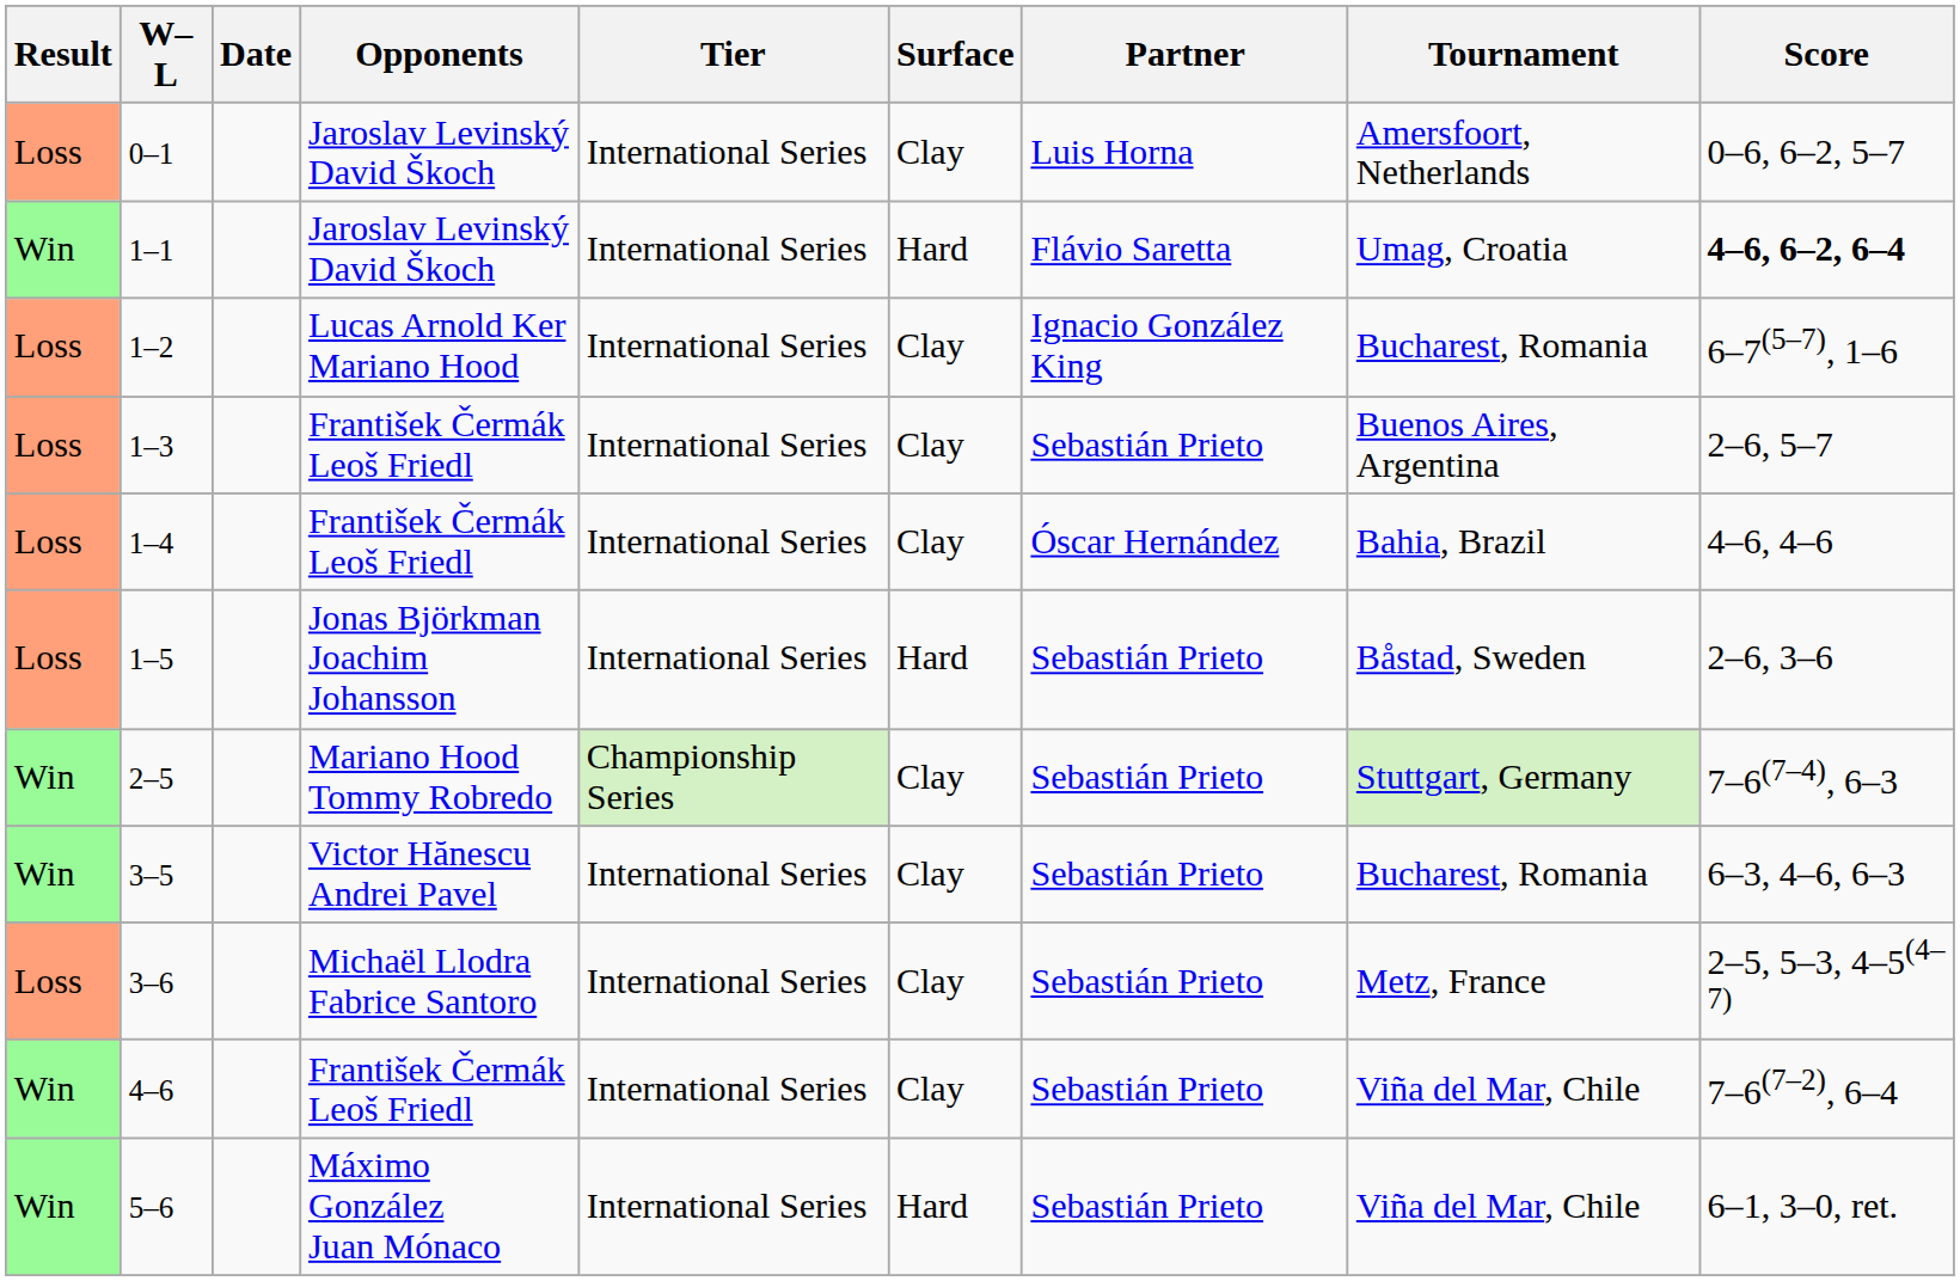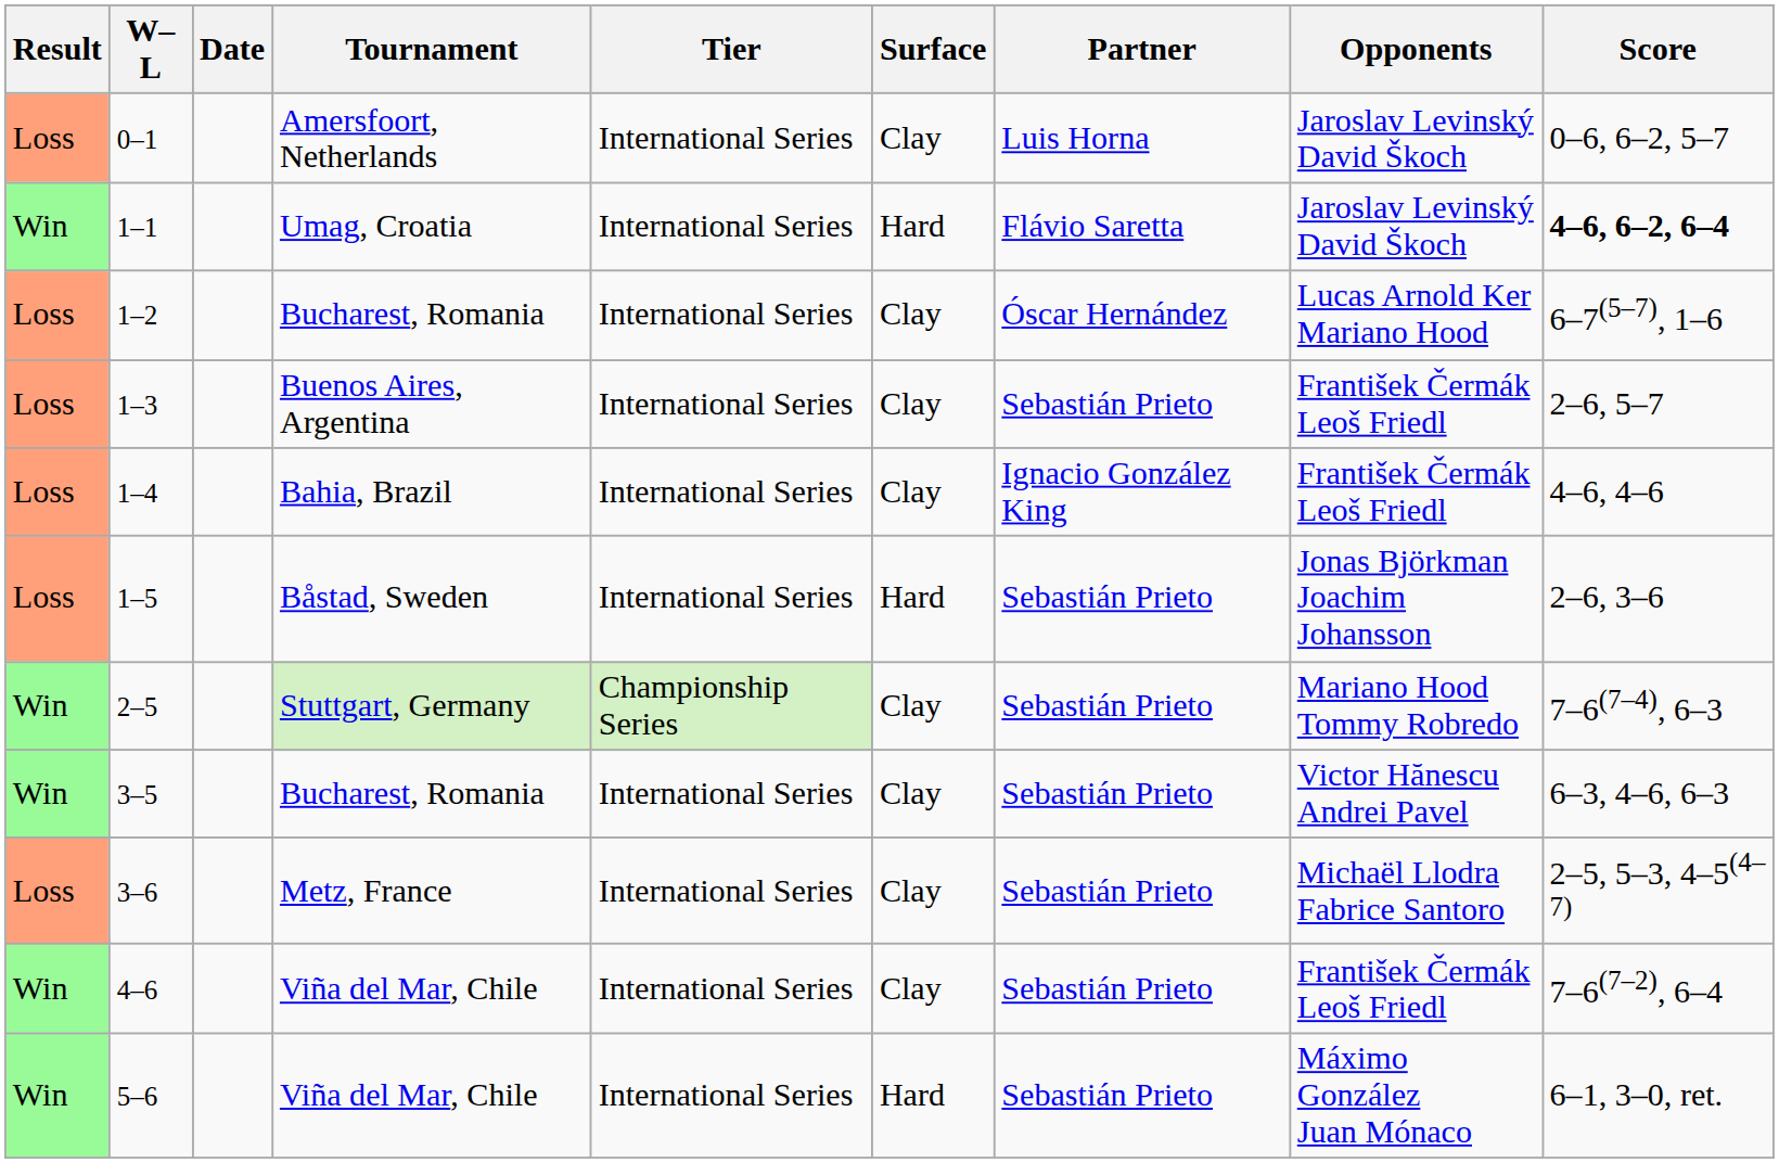 <table class="sortable wikitable">
 <tr>
 <th>Result</th>
 <th class="unsortable">W–L</th>
 <th>Date</th>
-<th>Opponents</th>
+<th>Tournament</th>
 <th>Tier</th>
 <th>Surface</th>
 <th>Partner</th>
-<th>Tournament</th>
+<th>Opponents</th>
 <th class="unsortable">Score</th>
 </tr>
 <tr>
 <td style="background:#ffa07a;">Loss</td>
 <td><small>0–1</small></td>
 <td><a href='#'></a></td>
-<td> <a href='#'>Jaroslav Levinský</a> <br>  <a href='#'>David Škoch</a></td>
+<td><a href='#'>Amersfoort</a>, Netherlands</td>
 <td>International Series</td>
 <td>Clay</td>
 <td> <a href='#'>Luis Horna</a></td>
-<td><a href='#'>Amersfoort</a>, Netherlands</td>
+<td> <a href='#'>Jaroslav Levinský</a> <br>  <a href='#'>David Škoch</a></td>
 <td>0–6, 6–2, 5–7</td>
 </tr>
 <tr>
 <td style="background:#98fb98;">Win</td>
 <td><small>1–1</small></td>
 <td><a href='#'></a></td>
-<td> <a href='#'>Jaroslav Levinský</a> <br>  <a href='#'>David Škoch</a></td>
+<td><a href='#'>Umag</a>, Croatia</td>
 <td>International Series</td>
 <td>Hard</td>
 <td> <a href='#'>Flávio Saretta</a></td>
-<td><a href='#'>Umag</a>, Croatia</td>
+<td> <a href='#'>Jaroslav Levinský</a> <br>  <a href='#'>David Škoch</a></td>
 <td><strong>4–6, 6–2, 6–4</strong></td>
 </tr>
 <tr>
 <td style="background:#ffa07a;">Loss</td>
 <td><small>1–2</small></td>
 <td><a href='#'></a></td>
-<td> <a href='#'>Lucas Arnold Ker</a> <br>  <a href='#'>Mariano Hood</a></td>
+<td><a href='#'>Bucharest</a>, Romania</td>
 <td>International Series</td>
 <td>Clay</td>
-<td> <a href='#'>Ignacio González King</a></td>
-<td><a href='#'>Bucharest</a>, Romania</td>
+<td> <a href='#'>Óscar Hernández</a></td>
+<td> <a href='#'>Lucas Arnold Ker</a> <br>  <a href='#'>Mariano Hood</a></td>
 <td>6–7<sup>(5–7)</sup>, 1–6</td>
 </tr>
 <tr>
 <td style="background:#ffa07a;">Loss</td>
 <td><small>1–3</small></td>
 <td><a href='#'></a></td>
-<td> <a href='#'>František Čermák</a> <br>  <a href='#'>Leoš Friedl</a></td>
+<td><a href='#'>Buenos Aires</a>, Argentina</td>
 <td>International Series</td>
 <td>Clay</td>
 <td> <a href='#'>Sebastián Prieto</a></td>
-<td><a href='#'>Buenos Aires</a>, Argentina</td>
+<td> <a href='#'>František Čermák</a> <br>  <a href='#'>Leoš Friedl</a></td>
 <td>2–6, 5–7</td>
 </tr>
 <tr>
 <td style="background:#ffa07a;">Loss</td>
 <td><small>1–4</small></td>
 <td><a href='#'></a></td>
-<td> <a href='#'>František Čermák</a> <br>  <a href='#'>Leoš Friedl</a></td>
+<td><a href='#'>Bahia</a>, Brazil</td>
 <td>International Series</td>
 <td>Clay</td>
-<td> <a href='#'>Óscar Hernández</a></td>
-<td><a href='#'>Bahia</a>, Brazil</td>
+<td> <a href='#'>Ignacio González King</a></td>
+<td> <a href='#'>František Čermák</a> <br>  <a href='#'>Leoš Friedl</a></td>
 <td>4–6, 4–6</td>
 </tr>
 <tr>
 <td style="background:#ffa07a;">Loss</td>
 <td><small>1–5</small></td>
 <td><a href='#'></a></td>
-<td> <a href='#'>Jonas Björkman</a> <br>  <a href='#'>Joachim Johansson</a></td>
+<td><a href='#'>Båstad</a>, Sweden</td>
 <td>International Series</td>
 <td>Hard</td>
 <td> <a href='#'>Sebastián Prieto</a></td>
-<td><a href='#'>Båstad</a>, Sweden</td>
+<td> <a href='#'>Jonas Björkman</a> <br>  <a href='#'>Joachim Johansson</a></td>
 <td>2–6, 3–6</td>
 </tr>
 <tr>
 <td style="background:#98fb98;">Win</td>
 <td><small>2–5</small></td>
 <td><a href='#'></a></td>
-<td> <a href='#'>Mariano Hood</a> <br>  <a href='#'>Tommy Robredo</a></td>
+<td style="background:#d4f1c5;"><a href='#'>Stuttgart</a>, Germany</td>
 <td style="background:#d4f1c5;">Championship Series</td>
 <td>Clay</td>
 <td> <a href='#'>Sebastián Prieto</a></td>
-<td style="background:#d4f1c5;"><a href='#'>Stuttgart</a>, Germany</td>
+<td> <a href='#'>Mariano Hood</a> <br>  <a href='#'>Tommy Robredo</a></td>
 <td>7–6<sup>(7–4)</sup>, 6–3</td>
 </tr>
 <tr>
 <td style="background:#98fb98;">Win</td>
 <td><small>3–5</small></td>
 <td><a href='#'></a></td>
-<td> <a href='#'>Victor Hănescu</a> <br>  <a href='#'>Andrei Pavel</a></td>
+<td><a href='#'>Bucharest</a>, Romania</td>
 <td>International Series</td>
 <td>Clay</td>
 <td> <a href='#'>Sebastián Prieto</a></td>
-<td><a href='#'>Bucharest</a>, Romania</td>
+<td> <a href='#'>Victor Hănescu</a> <br>  <a href='#'>Andrei Pavel</a></td>
 <td>6–3, 4–6, 6–3</td>
 </tr>
 <tr>
 <td style="background:#ffa07a;">Loss</td>
 <td><small>3–6</small></td>
 <td><a href='#'></a></td>
-<td> <a href='#'>Michaël Llodra</a> <br>  <a href='#'>Fabrice Santoro</a></td>
+<td><a href='#'>Metz</a>, France</td>
 <td>International Series</td>
 <td>Clay</td>
 <td> <a href='#'>Sebastián Prieto</a></td>
-<td><a href='#'>Metz</a>, France</td>
+<td> <a href='#'>Michaël Llodra</a> <br>  <a href='#'>Fabrice Santoro</a></td>
 <td>2–5, 5–3, 4–5<sup>(4–7)</sup></td>
 </tr>
 <tr>
 <td style="background:#98fb98;">Win</td>
 <td><small>4–6</small></td>
 <td><a href='#'></a></td>
-<td> <a href='#'>František Čermák</a> <br>  <a href='#'>Leoš Friedl</a></td>
+<td><a href='#'>Viña del Mar</a>, Chile</td>
 <td>International Series</td>
 <td>Clay</td>
 <td> <a href='#'>Sebastián Prieto</a></td>
-<td><a href='#'>Viña del Mar</a>, Chile</td>
+<td> <a href='#'>František Čermák</a> <br>  <a href='#'>Leoš Friedl</a></td>
 <td>7–6<sup>(7–2)</sup>, 6–4</td>
 </tr>
 <tr>
 <td style="background:#98fb98;">Win</td>
 <td><small>5–6</small></td>
 <td><a href='#'></a></td>
-<td> <a href='#'>Máximo González</a> <br>  <a href='#'>Juan Mónaco</a></td>
+<td><a href='#'>Viña del Mar</a>, Chile</td>
 <td>International Series</td>
 <td>Hard</td>
 <td> <a href='#'>Sebastián Prieto</a></td>
-<td><a href='#'>Viña del Mar</a>, Chile</td>
+<td> <a href='#'>Máximo González</a> <br>  <a href='#'>Juan Mónaco</a></td>
 <td>6–1, 3–0, ret.</td>
 </tr>
 </table>
